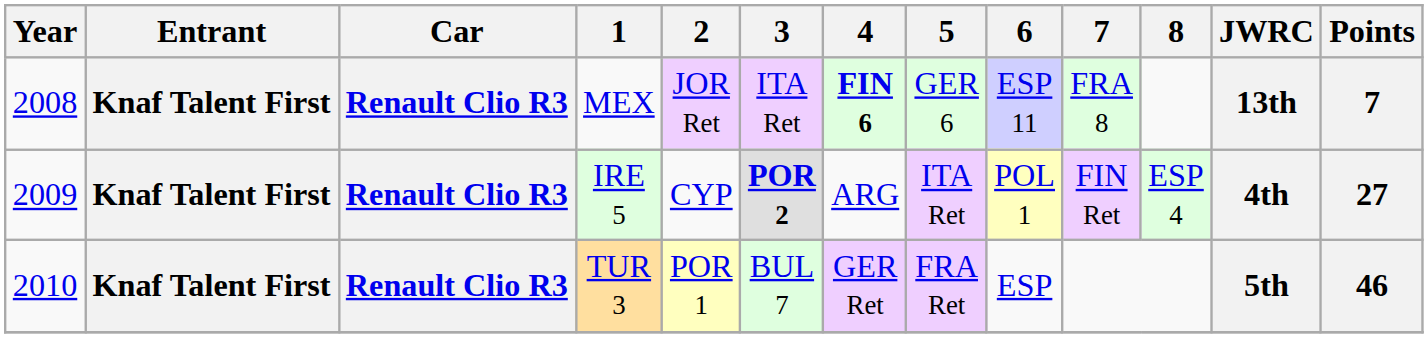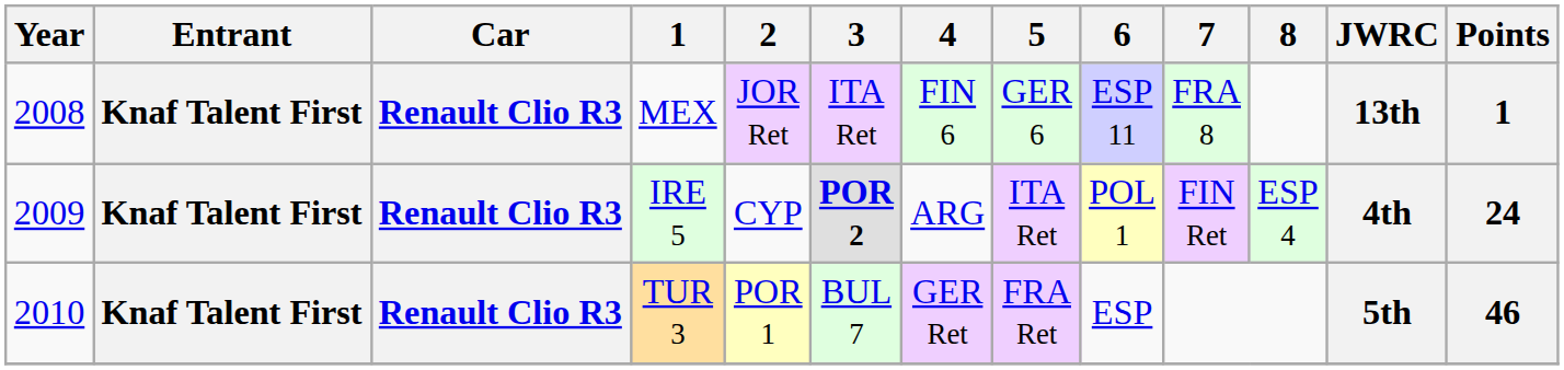 <table class="wikitable" border="1" style="text-align:center; font-size:85%;">
 <tr>
 <th>Year</th>
 <th>Entrant</th>
 <th>Car</th>
 <th>1</th>
 <th>2</th>
 <th>3</th>
 <th>4</th>
 <th>5</th>
 <th>6</th>
 <th>7</th>
 <th>8</th>
 <th>JWRC</th>
 <th>Points</th>
 </tr>
 <tr>
 <td><a href='#'>2008</a></td>
 <th nowrap>Knaf Talent First</th>
 <th nowrap><a href='#'>Renault Clio R3</a></th>
 <td><a href='#'>MEX</a></td>
 <td style="background:#EFCFFF;"><a href='#'>JOR</a><br><small>Ret</small></td>
 <td style="background:#EFCFFF;"><a href='#'>ITA</a><br><small>Ret</small></td>
-<td style="background:#DFFFDF;"><strong><a href='#'>FIN</a><br><small>6</small></strong></td>
+<td style="background:#DFFFDF;"><a href='#'>FIN</a><br><small>6</small></td>
 <td style="background:#DFFFDF;"><a href='#'>GER</a><br><small>6</small></td>
 <td style="background:#CFCFFF;"><a href='#'>ESP</a><br><small>11</small></td>
 <td style="background:#DFFFDF;"><a href='#'>FRA</a><br><small>8</small></td>
 <td></td>
 <th>13th</th>
-<th>7</th>
+<th>1</th>
 </tr>
 <tr>
 <td><a href='#'>2009</a></td>
 <th nowrap>Knaf Talent First</th>
 <th nowrap><a href='#'>Renault Clio R3</a></th>
 <td style="background:#DFFFDF;"><a href='#'>IRE</a><br><small>5</small></td>
 <td><a href='#'>CYP</a></td>
 <td style="background:#DFDFDF;"><strong><a href='#'>POR</a><br><small>2</small></strong></td>
 <td><a href='#'>ARG</a></td>
 <td style="background:#EFCFFF;"><a href='#'>ITA</a><br><small>Ret</small></td>
 <td style="background:#FFFFBF;"><a href='#'>POL</a><br><small>1</small></td>
 <td style="background:#EFCFFF;"><a href='#'>FIN</a><br><small>Ret</small></td>
 <td style="background:#DFFFDF;"><a href='#'>ESP</a><br><small>4</small></td>
 <th>4th</th>
-<th>27</th>
+<th>24</th>
 </tr>
 <tr>
 <td><a href='#'>2010</a></td>
 <th nowrap>Knaf Talent First</th>
 <th nowrap><a href='#'>Renault Clio R3</a></th>
 <td style="background:#FFDF9F;"><a href='#'>TUR</a><br><small>3</small></td>
 <td style="background:#FFFFBF;"><a href='#'>POR</a><br><small>1</small></td>
 <td style="background:#DFFFDF;"><a href='#'>BUL</a><br><small>7</small></td>
 <td style="background:#EFCFFF;"><a href='#'>GER</a><br><small>Ret</small></td>
 <td style="background:#EFCFFF;"><a href='#'>FRA</a><br><small>Ret</small></td>
 <td><a href='#'>ESP</a></td>
 <td colspan=2></td>
 <th>5th</th>
 <th>46</th>
 </tr>
 <tr>
 </tr>
 </table>
